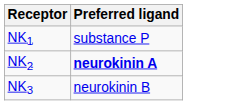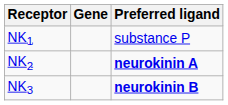 <table class="wikitable">
 <tr>
 <th>Receptor</th>
+<th>Gene</th>
 <th>Preferred ligand</th>
 </tr>
 <tr>
 <td><a href='#'>NK<sub>1</sub></a></td>
+<td></td>
 <td><a href='#'>substance P</a></td>
 </tr>
 <tr>
 <td><a href='#'>NK<sub>2</sub></a></td>
+<td></td>
 <td><strong><a href='#'>neurokinin A</a></strong></td>
 </tr>
 <tr>
 <td><a href='#'>NK<sub>3</sub></a></td>
-<td><a href='#'>neurokinin B</a></td>
+<td></td>
+<td><strong><a href='#'>neurokinin B</a></strong></td>
 </tr>
 </table>
